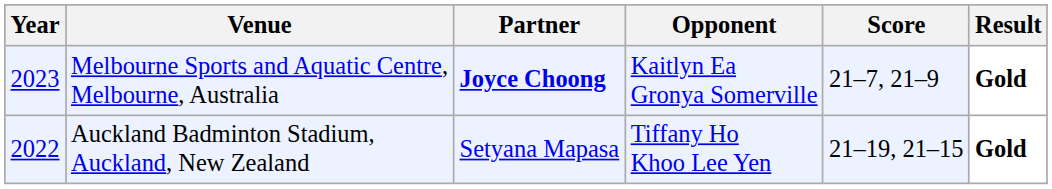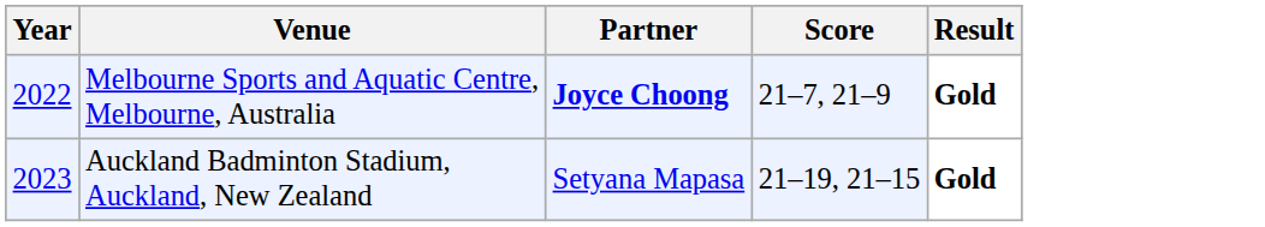 <table class="sortable wikitable" style="font-size: 90%;">
 <tr>
 <th>Year</th>
 <th>Venue</th>
 <th>Partner</th>
-<th>Opponent</th>
 <th>Score</th>
 <th>Result</th>
 </tr>
 <tr style="background:#ECF2FF">
-<td align="center"><a href='#'>2023</a></td>
+<td align="center"><a href='#'>2022</a></td>
 <td align="left"><a href='#'>Melbourne Sports and Aquatic Centre</a>,<br><a href='#'>Melbourne</a>, Australia</td>
 <td align="left"><strong> <a href='#'>Joyce Choong</a></strong></td>
-<td align="left"> <a href='#'>Kaitlyn Ea</a><br> <a href='#'>Gronya Somerville</a></td>
 <td align="left">21–7, 21–9</td>
 <td align="left" bgcolor="#ffffff"> <strong>Gold</strong></td>
 </tr>
 <tr style="background:#ECF2FF">
-<td align="center"><a href='#'>2022</a></td>
+<td align="center"><a href='#'>2023</a></td>
 <td align="left">Auckland Badminton Stadium,<br><a href='#'>Auckland</a>, New Zealand</td>
 <td align="left"> <a href='#'>Setyana Mapasa</a></td>
-<td align="left"> <a href='#'>Tiffany Ho</a><br> <a href='#'>Khoo Lee Yen</a></td>
 <td align="left">21–19, 21–15</td>
 <td align="left" bgcolor="#ffffff"> <strong>Gold</strong></td>
 </tr>
 </table>
